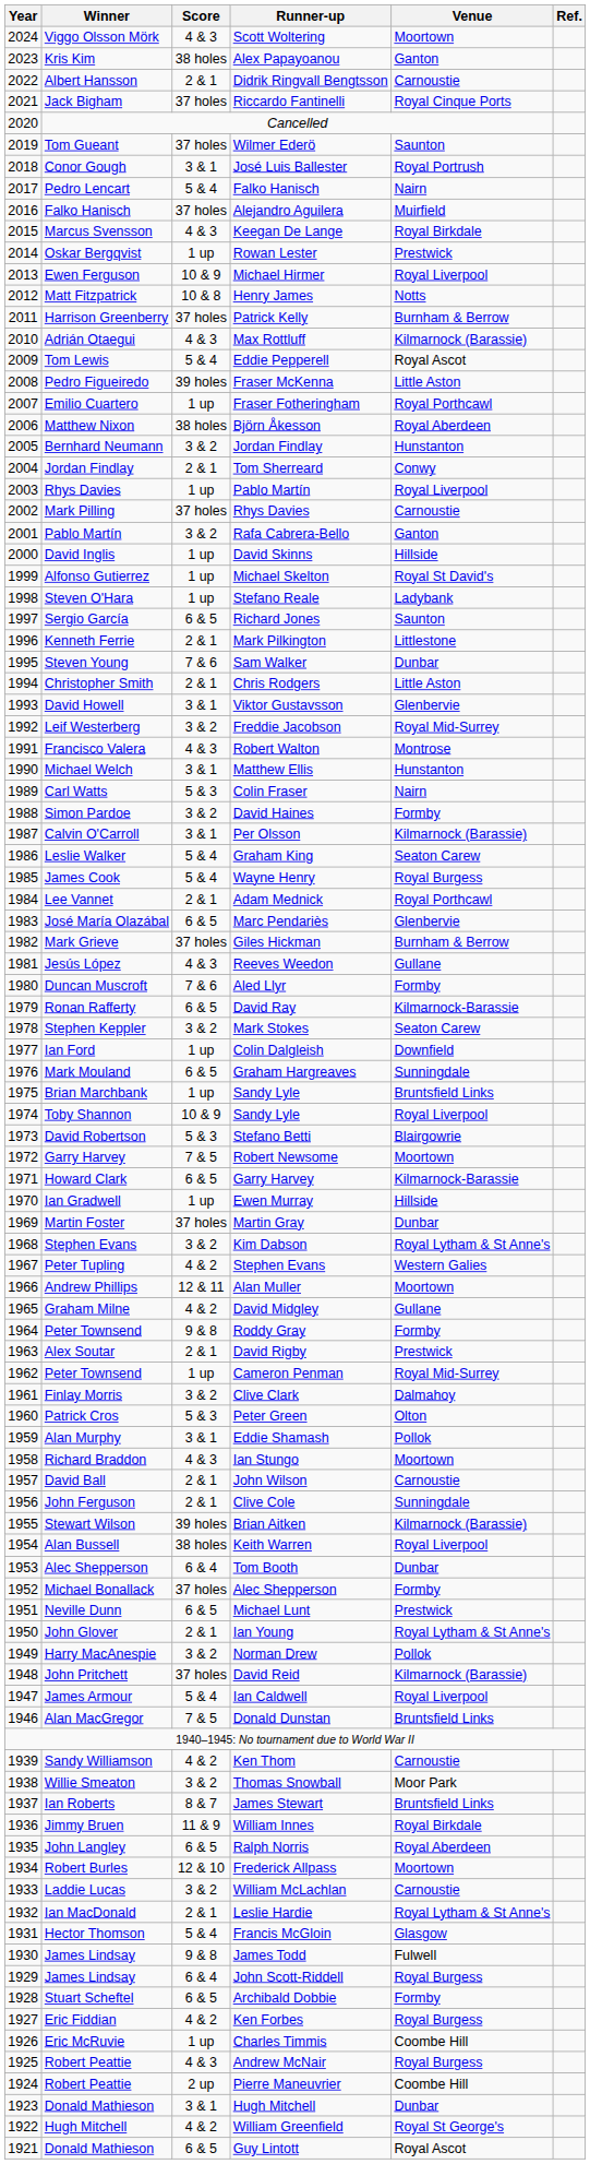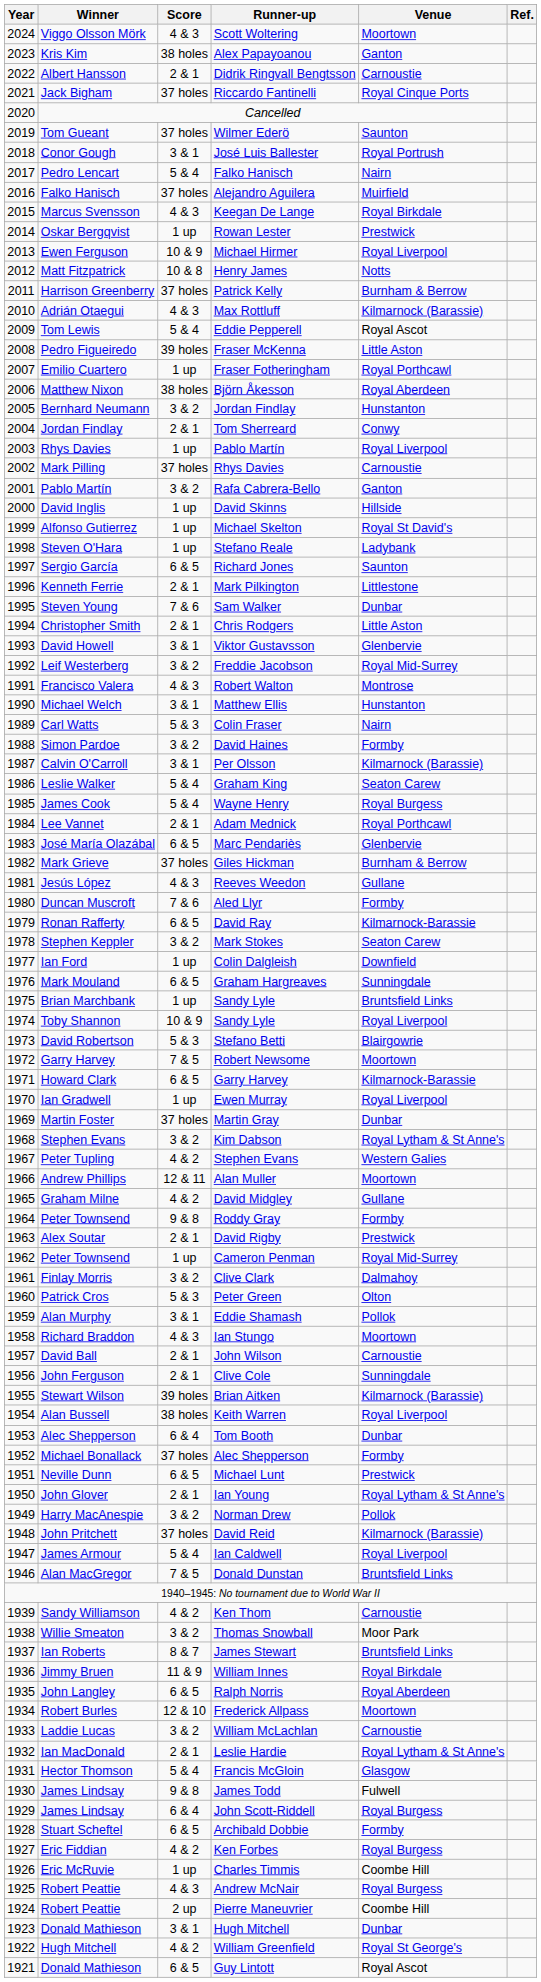 <table class="wikitable sortable" style="font-size: 95%;">
 <tr>
 <th>Year</th>
 <th>Winner</th>
 <th>Score</th>
 <th>Runner-up</th>
 <th>Venue</th>
 <th>Ref.</th>
 </tr>
 <tr>
 <td align=center>2024</td>
 <td> <a href='#'>Viggo Olsson Mörk</a></td>
 <td align=center>4 & 3</td>
 <td> <a href='#'>Scott Woltering</a></td>
 <td><a href='#'>Moortown</a></td>
 <td></td>
 </tr>
 <tr>
 <td align=center>2023</td>
 <td> <a href='#'>Kris Kim</a></td>
 <td align=center>38 holes</td>
 <td> <a href='#'>Alex Papayoanou</a></td>
 <td><a href='#'>Ganton</a></td>
 <td></td>
 </tr>
 <tr>
 <td align=center>2022</td>
 <td> <a href='#'>Albert Hansson</a></td>
 <td align=center>2 & 1</td>
 <td> <a href='#'>Didrik Ringvall Bengtsson</a></td>
 <td><a href='#'>Carnoustie</a></td>
 <td></td>
 </tr>
 <tr>
 <td align=center>2021</td>
 <td> <a href='#'>Jack Bigham</a></td>
 <td align=center>37 holes</td>
 <td> <a href='#'>Riccardo Fantinelli</a></td>
 <td><a href='#'>Royal Cinque Ports</a></td>
 <td></td>
 </tr>
 <tr>
 <td align=center>2020</td>
 <td colspan=4 align=center><em>Cancelled</em></td>
 <td></td>
 </tr>
 <tr>
 <td align=center>2019</td>
 <td> <a href='#'>Tom Gueant</a></td>
 <td align=center>37 holes</td>
 <td> <a href='#'>Wilmer Ederö</a></td>
 <td><a href='#'>Saunton</a></td>
 <td></td>
 </tr>
 <tr>
 <td align=center>2018</td>
 <td> <a href='#'>Conor Gough</a></td>
 <td align=center>3 & 1</td>
 <td> <a href='#'>José Luis Ballester</a></td>
 <td><a href='#'>Royal Portrush</a></td>
 <td></td>
 </tr>
 <tr>
 <td align=center>2017</td>
 <td> <a href='#'>Pedro Lencart</a></td>
 <td align=center>5 & 4</td>
 <td> <a href='#'>Falko Hanisch</a></td>
 <td><a href='#'>Nairn</a></td>
 <td></td>
 </tr>
 <tr>
 <td align=center>2016</td>
 <td> <a href='#'>Falko Hanisch</a></td>
 <td align=center>37 holes</td>
 <td> <a href='#'>Alejandro Aguilera</a></td>
 <td><a href='#'>Muirfield</a></td>
 <td></td>
 </tr>
 <tr>
 <td align=center>2015</td>
 <td> <a href='#'>Marcus Svensson</a></td>
 <td align=center>4 & 3</td>
 <td> <a href='#'>Keegan De Lange</a></td>
 <td><a href='#'>Royal Birkdale</a></td>
 <td></td>
 </tr>
 <tr>
 <td align=center>2014</td>
 <td> <a href='#'>Oskar Bergqvist</a></td>
 <td align=center>1 up</td>
 <td> <a href='#'>Rowan Lester</a></td>
 <td><a href='#'>Prestwick</a></td>
 <td></td>
 </tr>
 <tr>
 <td align=center>2013</td>
 <td> <a href='#'>Ewen Ferguson</a></td>
 <td align=center>10 & 9</td>
 <td> <a href='#'>Michael Hirmer</a></td>
 <td><a href='#'>Royal Liverpool</a></td>
 <td></td>
 </tr>
 <tr>
 <td align=center>2012</td>
 <td> <a href='#'>Matt Fitzpatrick</a></td>
 <td align=center>10 & 8</td>
 <td> <a href='#'>Henry James</a></td>
 <td><a href='#'>Notts</a></td>
 <td></td>
 </tr>
 <tr>
 <td align=center>2011</td>
 <td> <a href='#'>Harrison Greenberry</a></td>
 <td align=center>37 holes</td>
 <td> <a href='#'>Patrick Kelly</a></td>
 <td><a href='#'>Burnham & Berrow</a></td>
 <td></td>
 </tr>
 <tr>
 <td align=center>2010</td>
 <td> <a href='#'>Adrián Otaegui</a></td>
 <td align=center>4 & 3</td>
 <td> <a href='#'>Max Rottluff</a></td>
 <td><a href='#'>Kilmarnock (Barassie)</a></td>
 <td></td>
 </tr>
 <tr>
 <td align=center>2009</td>
 <td> <a href='#'>Tom Lewis</a></td>
 <td align=center>5 & 4</td>
 <td> <a href='#'>Eddie Pepperell</a></td>
 <td>Royal Ascot</td>
 <td></td>
 </tr>
 <tr>
 <td align=center>2008</td>
 <td> <a href='#'>Pedro Figueiredo</a></td>
 <td align=center>39 holes</td>
 <td> <a href='#'>Fraser McKenna</a></td>
 <td><a href='#'>Little Aston</a></td>
 <td></td>
 </tr>
 <tr>
 <td align=center>2007</td>
 <td> <a href='#'>Emilio Cuartero</a></td>
 <td align=center>1 up</td>
 <td> <a href='#'>Fraser Fotheringham</a></td>
 <td><a href='#'>Royal Porthcawl</a></td>
 <td></td>
 </tr>
 <tr>
 <td align=center>2006</td>
 <td> <a href='#'>Matthew Nixon</a></td>
 <td align=center>38 holes</td>
 <td> <a href='#'>Björn Åkesson</a></td>
 <td><a href='#'>Royal Aberdeen</a></td>
 <td></td>
 </tr>
 <tr>
 <td align=center>2005</td>
 <td> <a href='#'>Bernhard Neumann</a></td>
 <td align=center>3 & 2</td>
 <td> <a href='#'>Jordan Findlay</a></td>
 <td><a href='#'>Hunstanton</a></td>
 <td></td>
 </tr>
 <tr>
 <td align=center>2004</td>
 <td> <a href='#'>Jordan Findlay</a></td>
 <td align=center>2 & 1</td>
 <td> <a href='#'>Tom Sherreard</a></td>
 <td><a href='#'>Conwy</a></td>
 <td></td>
 </tr>
 <tr>
 <td align=center>2003</td>
 <td> <a href='#'>Rhys Davies</a></td>
 <td align=center>1 up</td>
 <td> <a href='#'>Pablo Martín</a></td>
 <td><a href='#'>Royal Liverpool</a></td>
 <td></td>
 </tr>
 <tr>
 <td align=center>2002</td>
 <td> <a href='#'>Mark Pilling</a></td>
 <td align=center>37 holes</td>
 <td> <a href='#'>Rhys Davies</a></td>
 <td><a href='#'>Carnoustie</a></td>
 <td></td>
 </tr>
 <tr>
 <td align=center>2001</td>
 <td> <a href='#'>Pablo Martín</a></td>
 <td align=center>3 & 2</td>
 <td> <a href='#'>Rafa Cabrera-Bello</a></td>
 <td><a href='#'>Ganton</a></td>
 <td></td>
 </tr>
 <tr>
 <td align=center>2000</td>
 <td> <a href='#'>David Inglis</a></td>
 <td align=center>1 up</td>
 <td> <a href='#'>David Skinns</a></td>
 <td><a href='#'>Hillside</a></td>
 <td></td>
 </tr>
 <tr>
 <td align=center>1999</td>
 <td> <a href='#'>Alfonso Gutierrez</a></td>
 <td align=center>1 up</td>
 <td> <a href='#'>Michael Skelton</a></td>
 <td><a href='#'>Royal St David's</a></td>
 <td></td>
 </tr>
 <tr>
 <td align=center>1998</td>
 <td> <a href='#'>Steven O'Hara</a></td>
 <td align=center>1 up</td>
 <td> <a href='#'>Stefano Reale</a></td>
 <td><a href='#'>Ladybank</a></td>
 <td></td>
 </tr>
 <tr>
 <td align=center>1997</td>
 <td> <a href='#'>Sergio García</a></td>
 <td align=center>6 & 5</td>
 <td> <a href='#'>Richard Jones</a></td>
 <td><a href='#'>Saunton</a></td>
 <td></td>
 </tr>
 <tr>
 <td align=center>1996</td>
 <td> <a href='#'>Kenneth Ferrie</a></td>
 <td align=center>2 & 1</td>
 <td> <a href='#'>Mark Pilkington</a></td>
 <td><a href='#'>Littlestone</a></td>
 <td></td>
 </tr>
 <tr>
 <td align=center>1995</td>
 <td> <a href='#'>Steven Young</a></td>
 <td align=center>7 & 6</td>
 <td> <a href='#'>Sam Walker</a></td>
 <td><a href='#'>Dunbar</a></td>
 <td></td>
 </tr>
 <tr>
 <td align=center>1994</td>
 <td> <a href='#'>Christopher Smith</a></td>
 <td align=center>2 & 1</td>
 <td> <a href='#'>Chris Rodgers</a></td>
 <td><a href='#'>Little Aston</a></td>
 <td></td>
 </tr>
 <tr>
 <td align=center>1993</td>
 <td> <a href='#'>David Howell</a></td>
 <td align=center>3 & 1</td>
 <td> <a href='#'>Viktor Gustavsson</a></td>
 <td><a href='#'>Glenbervie</a></td>
 <td></td>
 </tr>
 <tr>
 <td align=center>1992</td>
 <td> <a href='#'>Leif Westerberg</a></td>
 <td align=center>3 & 2</td>
 <td> <a href='#'>Freddie Jacobson</a></td>
 <td><a href='#'>Royal Mid-Surrey</a></td>
 <td></td>
 </tr>
 <tr>
 <td align=center>1991</td>
 <td> <a href='#'>Francisco Valera</a></td>
 <td align=center>4 & 3</td>
 <td> <a href='#'>Robert Walton</a></td>
 <td><a href='#'>Montrose</a></td>
 <td></td>
 </tr>
 <tr>
 <td align=center>1990</td>
 <td> <a href='#'>Michael Welch</a></td>
 <td align=center>3 & 1</td>
 <td> <a href='#'>Matthew Ellis</a></td>
 <td><a href='#'>Hunstanton</a></td>
 <td></td>
 </tr>
 <tr>
 <td align=center>1989</td>
 <td> <a href='#'>Carl Watts</a></td>
 <td align=center>5 & 3</td>
 <td> <a href='#'>Colin Fraser</a></td>
 <td><a href='#'>Nairn</a></td>
 <td></td>
 </tr>
 <tr>
 <td align=center>1988</td>
 <td> <a href='#'>Simon Pardoe</a></td>
 <td align=center>3 & 2</td>
 <td> <a href='#'>David Haines</a></td>
 <td><a href='#'>Formby</a></td>
 <td></td>
 </tr>
 <tr>
 <td align=center>1987</td>
 <td> <a href='#'>Calvin O'Carroll</a></td>
 <td align=center>3 & 1</td>
 <td> <a href='#'>Per Olsson</a></td>
 <td><a href='#'>Kilmarnock (Barassie)</a></td>
 <td></td>
 </tr>
 <tr>
 <td align=center>1986</td>
 <td> <a href='#'>Leslie Walker</a></td>
 <td align=center>5 & 4</td>
 <td> <a href='#'>Graham King</a></td>
 <td><a href='#'>Seaton Carew</a></td>
 <td></td>
 </tr>
 <tr>
 <td align=center>1985</td>
 <td> <a href='#'>James Cook</a></td>
 <td align=center>5 & 4</td>
 <td> <a href='#'>Wayne Henry</a></td>
 <td><a href='#'>Royal Burgess</a></td>
 <td></td>
 </tr>
 <tr>
 <td align=center>1984</td>
 <td> <a href='#'>Lee Vannet</a></td>
 <td align=center>2 & 1</td>
 <td> <a href='#'>Adam Mednick</a></td>
 <td><a href='#'>Royal Porthcawl</a></td>
 <td></td>
 </tr>
 <tr>
 <td align=center>1983</td>
 <td> <a href='#'>José María Olazábal</a></td>
 <td align=center>6 & 5</td>
 <td> <a href='#'>Marc Pendariès</a></td>
 <td><a href='#'>Glenbervie</a></td>
 <td></td>
 </tr>
 <tr>
 <td align=center>1982</td>
 <td> <a href='#'>Mark Grieve</a></td>
 <td align=center>37 holes</td>
 <td> <a href='#'>Giles Hickman</a></td>
 <td><a href='#'>Burnham & Berrow</a></td>
 <td></td>
 </tr>
 <tr>
 <td align=center>1981</td>
 <td> <a href='#'>Jesús López</a></td>
 <td align=center>4 & 3</td>
 <td> <a href='#'>Reeves Weedon</a></td>
 <td><a href='#'>Gullane</a></td>
 <td></td>
 </tr>
 <tr>
 <td align=center>1980</td>
 <td> <a href='#'>Duncan Muscroft</a></td>
 <td align=center>7 & 6</td>
 <td> <a href='#'>Aled Llyr</a></td>
 <td><a href='#'>Formby</a></td>
 <td></td>
 </tr>
 <tr>
 <td align=center>1979</td>
 <td> <a href='#'>Ronan Rafferty</a></td>
 <td align=center>6 & 5</td>
 <td> <a href='#'>David Ray</a></td>
 <td><a href='#'>Kilmarnock-Barassie</a></td>
 <td></td>
 </tr>
 <tr>
 <td align=center>1978</td>
 <td> <a href='#'>Stephen Keppler</a></td>
 <td align=center>3 & 2</td>
 <td> <a href='#'>Mark Stokes</a></td>
 <td><a href='#'>Seaton Carew</a></td>
 <td></td>
 </tr>
 <tr>
 <td align=center>1977</td>
 <td> <a href='#'>Ian Ford</a></td>
 <td align=center>1 up</td>
 <td> <a href='#'>Colin Dalgleish</a></td>
 <td><a href='#'>Downfield</a></td>
 <td></td>
 </tr>
 <tr>
 <td align=center>1976</td>
 <td> <a href='#'>Mark Mouland</a></td>
 <td align=center>6 & 5</td>
 <td> <a href='#'>Graham Hargreaves</a></td>
 <td><a href='#'>Sunningdale</a></td>
 <td></td>
 </tr>
 <tr>
 <td align=center>1975</td>
 <td> <a href='#'>Brian Marchbank</a></td>
 <td align=center>1 up</td>
 <td> <a href='#'>Sandy Lyle</a></td>
 <td><a href='#'>Bruntsfield Links</a></td>
 <td></td>
 </tr>
 <tr>
 <td align=center>1974</td>
 <td> <a href='#'>Toby Shannon</a></td>
 <td align=center>10 & 9</td>
 <td> <a href='#'>Sandy Lyle</a></td>
 <td><a href='#'>Royal Liverpool</a></td>
 <td></td>
 </tr>
 <tr>
 <td align=center>1973</td>
 <td> <a href='#'>David Robertson</a></td>
 <td align=center>5 & 3</td>
 <td> <a href='#'>Stefano Betti</a></td>
 <td><a href='#'>Blairgowrie</a></td>
 <td></td>
 </tr>
 <tr>
 <td align=center>1972</td>
 <td> <a href='#'>Garry Harvey</a></td>
 <td align=center>7 & 5</td>
 <td> <a href='#'>Robert Newsome</a></td>
 <td><a href='#'>Moortown</a></td>
 <td></td>
 </tr>
 <tr>
 <td align=center>1971</td>
 <td> <a href='#'>Howard Clark</a></td>
 <td align=center>6 & 5</td>
 <td> <a href='#'>Garry Harvey</a></td>
 <td><a href='#'>Kilmarnock-Barassie</a></td>
 <td></td>
 </tr>
 <tr>
 <td align=center>1970</td>
 <td> <a href='#'>Ian Gradwell</a></td>
 <td align=center>1 up</td>
 <td> <a href='#'>Ewen Murray</a></td>
-<td><a href='#'>Hillside</a></td>
+<td><a href='#'>Royal Liverpool</a></td>
 <td></td>
 </tr>
 <tr>
 <td align=center>1969</td>
 <td> <a href='#'>Martin Foster</a></td>
 <td align=center>37 holes</td>
 <td> <a href='#'>Martin Gray</a></td>
 <td><a href='#'>Dunbar</a></td>
 <td></td>
 </tr>
 <tr>
 <td align=center>1968</td>
 <td> <a href='#'>Stephen Evans</a></td>
 <td align=center>3 & 2</td>
 <td> <a href='#'>Kim Dabson</a></td>
 <td><a href='#'>Royal Lytham & St Anne's</a></td>
 <td></td>
 </tr>
 <tr>
 <td align=center>1967</td>
 <td> <a href='#'>Peter Tupling</a></td>
 <td align=center>4 & 2</td>
 <td> <a href='#'>Stephen Evans</a></td>
 <td><a href='#'>Western Galies</a></td>
 <td></td>
 </tr>
 <tr>
 <td align=center>1966</td>
 <td> <a href='#'>Andrew Phillips</a></td>
 <td align=center>12 & 11</td>
 <td> <a href='#'>Alan Muller</a></td>
 <td><a href='#'>Moortown</a></td>
 <td></td>
 </tr>
 <tr>
 <td align=center>1965</td>
 <td> <a href='#'>Graham Milne</a></td>
 <td align=center>4 & 2</td>
 <td> <a href='#'>David Midgley</a></td>
 <td><a href='#'>Gullane</a></td>
 <td></td>
 </tr>
 <tr>
 <td align=center>1964</td>
 <td> <a href='#'>Peter Townsend</a></td>
 <td align=center>9 & 8</td>
 <td> <a href='#'>Roddy Gray</a></td>
 <td><a href='#'>Formby</a></td>
 <td></td>
 </tr>
 <tr>
 <td align=center>1963</td>
 <td> <a href='#'>Alex Soutar</a></td>
 <td align=center>2 & 1</td>
 <td> <a href='#'>David Rigby</a></td>
 <td><a href='#'>Prestwick</a></td>
 <td></td>
 </tr>
 <tr>
 <td align=center>1962</td>
 <td> <a href='#'>Peter Townsend</a></td>
 <td align=center>1 up</td>
 <td> <a href='#'>Cameron Penman</a></td>
 <td><a href='#'>Royal Mid-Surrey</a></td>
 <td></td>
 </tr>
 <tr>
 <td align=center>1961</td>
 <td> <a href='#'>Finlay Morris</a></td>
 <td align=center>3 & 2</td>
 <td> <a href='#'>Clive Clark</a></td>
 <td><a href='#'>Dalmahoy</a></td>
 <td></td>
 </tr>
 <tr>
 <td align=center>1960</td>
 <td> <a href='#'>Patrick Cros</a></td>
 <td align=center>5 & 3</td>
 <td> <a href='#'>Peter Green</a></td>
 <td><a href='#'>Olton</a></td>
 <td></td>
 </tr>
 <tr>
 <td align=center>1959</td>
 <td> <a href='#'>Alan Murphy</a></td>
 <td align=center>3 & 1</td>
 <td> <a href='#'>Eddie Shamash</a></td>
 <td><a href='#'>Pollok</a></td>
 <td></td>
 </tr>
 <tr>
 <td align=center>1958</td>
 <td> <a href='#'>Richard Braddon</a></td>
 <td align=center>4 & 3</td>
 <td> <a href='#'>Ian Stungo</a></td>
 <td><a href='#'>Moortown</a></td>
 <td></td>
 </tr>
 <tr>
 <td align=center>1957</td>
 <td> <a href='#'>David Ball</a></td>
 <td align=center>2 & 1</td>
 <td> <a href='#'>John Wilson</a></td>
 <td><a href='#'>Carnoustie</a></td>
 <td></td>
 </tr>
 <tr>
 <td align=center>1956</td>
 <td> <a href='#'>John Ferguson</a></td>
 <td align=center>2 & 1</td>
 <td> <a href='#'>Clive Cole</a></td>
 <td><a href='#'>Sunningdale</a></td>
 <td></td>
 </tr>
 <tr>
 <td align=center>1955</td>
 <td> <a href='#'>Stewart Wilson</a></td>
 <td align=center>39 holes</td>
 <td> <a href='#'>Brian Aitken</a></td>
 <td><a href='#'>Kilmarnock (Barassie)</a></td>
 <td></td>
 </tr>
 <tr>
 <td align=center>1954</td>
 <td> <a href='#'>Alan Bussell</a></td>
 <td align=center>38 holes</td>
 <td> <a href='#'>Keith Warren</a></td>
 <td><a href='#'>Royal Liverpool</a></td>
 <td></td>
 </tr>
 <tr>
 <td align=center>1953</td>
 <td> <a href='#'>Alec Shepperson</a></td>
 <td align=center>6 & 4</td>
 <td> <a href='#'>Tom Booth</a></td>
 <td><a href='#'>Dunbar</a></td>
 <td></td>
 </tr>
 <tr>
 <td align=center>1952</td>
 <td> <a href='#'>Michael Bonallack</a></td>
 <td align=center>37 holes</td>
 <td> <a href='#'>Alec Shepperson</a></td>
 <td><a href='#'>Formby</a></td>
 <td></td>
 </tr>
 <tr>
 <td align=center>1951</td>
 <td> <a href='#'>Neville Dunn</a></td>
 <td align=center>6 & 5</td>
 <td> <a href='#'>Michael Lunt</a></td>
 <td><a href='#'>Prestwick</a></td>
 <td></td>
 </tr>
 <tr>
 <td align=center>1950</td>
 <td> <a href='#'>John Glover</a></td>
 <td align=center>2 & 1</td>
 <td> <a href='#'>Ian Young</a></td>
 <td><a href='#'>Royal Lytham & St Anne's</a></td>
 <td></td>
 </tr>
 <tr>
 <td align=center>1949</td>
 <td> <a href='#'>Harry MacAnespie</a></td>
 <td align=center>3 & 2</td>
 <td> <a href='#'>Norman Drew</a></td>
 <td><a href='#'>Pollok</a></td>
 <td></td>
 </tr>
 <tr>
 <td align=center>1948</td>
 <td> <a href='#'>John Pritchett</a></td>
 <td align=center>37 holes</td>
 <td> <a href='#'>David Reid</a></td>
 <td><a href='#'>Kilmarnock (Barassie)</a></td>
 <td></td>
 </tr>
 <tr>
 <td align=center>1947</td>
 <td> <a href='#'>James Armour</a></td>
 <td align=center>5 & 4</td>
 <td> <a href='#'>Ian Caldwell</a></td>
 <td><a href='#'>Royal Liverpool</a></td>
 <td></td>
 </tr>
 <tr>
 <td align=center>1946</td>
 <td> <a href='#'>Alan MacGregor</a></td>
 <td align=center>7 & 5</td>
 <td> <a href='#'>Donald Dunstan</a></td>
 <td><a href='#'>Bruntsfield Links</a></td>
 <td></td>
 </tr>
 <tr>
 <td align=center colspan=6><small>1940–1945: <em>No tournament due to World War II</em></small></td>
 </tr>
 <tr>
 <td align=center>1939</td>
 <td> <a href='#'>Sandy Williamson</a></td>
 <td align=center>4 & 2</td>
 <td> <a href='#'>Ken Thom</a></td>
 <td><a href='#'>Carnoustie</a></td>
 <td></td>
 </tr>
 <tr>
 <td align=center>1938</td>
 <td> <a href='#'>Willie Smeaton</a></td>
 <td align=center>3 & 2</td>
 <td> <a href='#'>Thomas Snowball</a></td>
 <td>Moor Park</td>
 <td></td>
 </tr>
 <tr>
 <td align=center>1937</td>
 <td> <a href='#'>Ian Roberts</a></td>
 <td align=center>8 & 7</td>
 <td> <a href='#'>James Stewart</a></td>
 <td><a href='#'>Bruntsfield Links</a></td>
 <td></td>
 </tr>
 <tr>
 <td align=center>1936</td>
 <td> <a href='#'>Jimmy Bruen</a></td>
 <td align=center>11 & 9</td>
 <td> <a href='#'>William Innes</a></td>
 <td><a href='#'>Royal Birkdale</a></td>
 <td></td>
 </tr>
 <tr>
 <td align=center>1935</td>
 <td> <a href='#'>John Langley</a></td>
 <td align=center>6 & 5</td>
 <td> <a href='#'>Ralph Norris</a></td>
 <td><a href='#'>Royal Aberdeen</a></td>
 <td></td>
 </tr>
 <tr>
 <td align=center>1934</td>
 <td> <a href='#'>Robert Burles</a></td>
 <td align=center>12 & 10</td>
 <td> <a href='#'>Frederick Allpass</a></td>
 <td><a href='#'>Moortown</a></td>
 <td></td>
 </tr>
 <tr>
 <td align=center>1933</td>
 <td> <a href='#'>Laddie Lucas</a></td>
 <td align=center>3 & 2</td>
 <td> <a href='#'>William McLachlan</a></td>
 <td><a href='#'>Carnoustie</a></td>
 <td></td>
 </tr>
 <tr>
 <td align=center>1932</td>
 <td> <a href='#'>Ian MacDonald</a></td>
 <td align=center>2 & 1</td>
 <td> <a href='#'>Leslie Hardie</a></td>
 <td><a href='#'>Royal Lytham & St Anne's</a></td>
 <td></td>
 </tr>
 <tr>
 <td align=center>1931</td>
 <td> <a href='#'>Hector Thomson</a></td>
 <td align=center>5 & 4</td>
 <td> <a href='#'>Francis McGloin</a></td>
 <td><a href='#'>Glasgow</a></td>
 <td></td>
 </tr>
 <tr>
 <td align=center>1930</td>
 <td> <a href='#'>James Lindsay</a></td>
 <td align=center>9 & 8</td>
 <td> <a href='#'>James Todd</a></td>
 <td>Fulwell</td>
 <td></td>
 </tr>
 <tr>
 <td align=center>1929</td>
 <td> <a href='#'>James Lindsay</a></td>
 <td align=center>6 & 4</td>
 <td> <a href='#'>John Scott-Riddell</a></td>
 <td><a href='#'>Royal Burgess</a></td>
 <td></td>
 </tr>
 <tr>
 <td align=center>1928</td>
 <td> <a href='#'>Stuart Scheftel</a></td>
 <td align=center>6 & 5</td>
 <td> <a href='#'>Archibald Dobbie</a></td>
 <td><a href='#'>Formby</a></td>
 <td></td>
 </tr>
 <tr>
 <td align=center>1927</td>
 <td> <a href='#'>Eric Fiddian</a></td>
 <td align=center>4 & 2</td>
 <td> <a href='#'>Ken Forbes</a></td>
 <td><a href='#'>Royal Burgess</a></td>
 <td></td>
 </tr>
 <tr>
 <td align=center>1926</td>
 <td> <a href='#'>Eric McRuvie</a></td>
 <td align=center>1 up</td>
 <td> <a href='#'>Charles Timmis</a></td>
 <td>Coombe Hill</td>
 <td></td>
 </tr>
 <tr>
 <td align=center>1925</td>
 <td> <a href='#'>Robert Peattie</a></td>
 <td align=center>4 & 3</td>
 <td> <a href='#'>Andrew McNair</a></td>
 <td><a href='#'>Royal Burgess</a></td>
 <td></td>
 </tr>
 <tr>
 <td align=center>1924</td>
 <td> <a href='#'>Robert Peattie</a></td>
 <td align=center>2 up</td>
 <td> <a href='#'>Pierre Maneuvrier</a></td>
 <td>Coombe Hill</td>
 <td></td>
 </tr>
 <tr>
 <td align=center>1923</td>
 <td> <a href='#'>Donald Mathieson</a></td>
 <td align=center>3 & 1</td>
 <td> <a href='#'>Hugh Mitchell</a></td>
 <td><a href='#'>Dunbar</a></td>
 <td></td>
 </tr>
 <tr>
 <td align=center>1922</td>
 <td> <a href='#'>Hugh Mitchell</a></td>
 <td align=center>4 & 2</td>
 <td> <a href='#'>William Greenfield</a></td>
 <td><a href='#'>Royal St George's</a></td>
 <td></td>
 </tr>
 <tr>
 <td align=center>1921</td>
 <td> <a href='#'>Donald Mathieson</a></td>
 <td align=center>6 & 5</td>
 <td> <a href='#'>Guy Lintott</a></td>
 <td>Royal Ascot</td>
 <td></td>
 </tr>
 </table>
